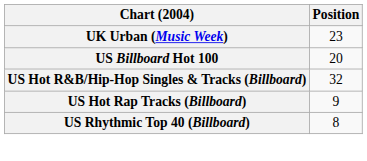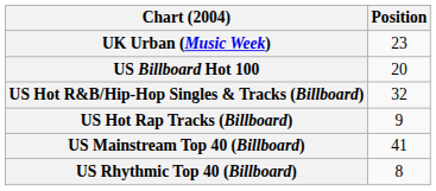 <table class="wikitable sortable plainrowheaders" style="text-align:center">
 <tr>
 <th>Chart (2004)</th>
 <th>Position</th>
 </tr>
 <tr>
 <th scope="row">UK Urban (<em><a href='#'>Music Week</a></em>)<br></th>
 <td>23</td>
 </tr>
 <tr>
 <th scope="row">US <em>Billboard</em> Hot 100</th>
 <td>20</td>
 </tr>
 <tr>
 <th scope="row">US Hot R&B/Hip-Hop Singles & Tracks (<em>Billboard</em>)</th>
 <td>32</td>
 </tr>
 <tr>
 <th scope="row">US Hot Rap Tracks (<em>Billboard</em>)</th>
 <td>9</td>
 </tr>
 <tr>
+<th scope="row">US Mainstream Top 40 (<em>Billboard</em>)</th>
+<td>41</td>
+</tr>
+<tr>
 <th scope="row">US Rhythmic Top 40 (<em>Billboard</em>)</th>
 <td>8</td>
 </tr>
 </table>
